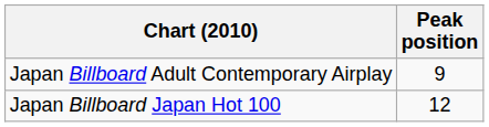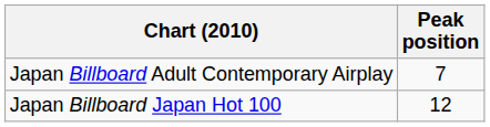 <table class="wikitable sortable">
 <tr>
 <th>Chart (2010)</th>
 <th>Peak<br>position</th>
 </tr>
 <tr>
 <td>Japan <em><a href='#'>Billboard</a></em> Adult Contemporary Airplay</td>
-<td align="center">9</td>
+<td align="center">7</td>
 </tr>
 <tr>
 <td>Japan <em>Billboard</em> <a href='#'>Japan Hot 100</a></td>
 <td align="center">12</td>
 </tr>
 </table>
